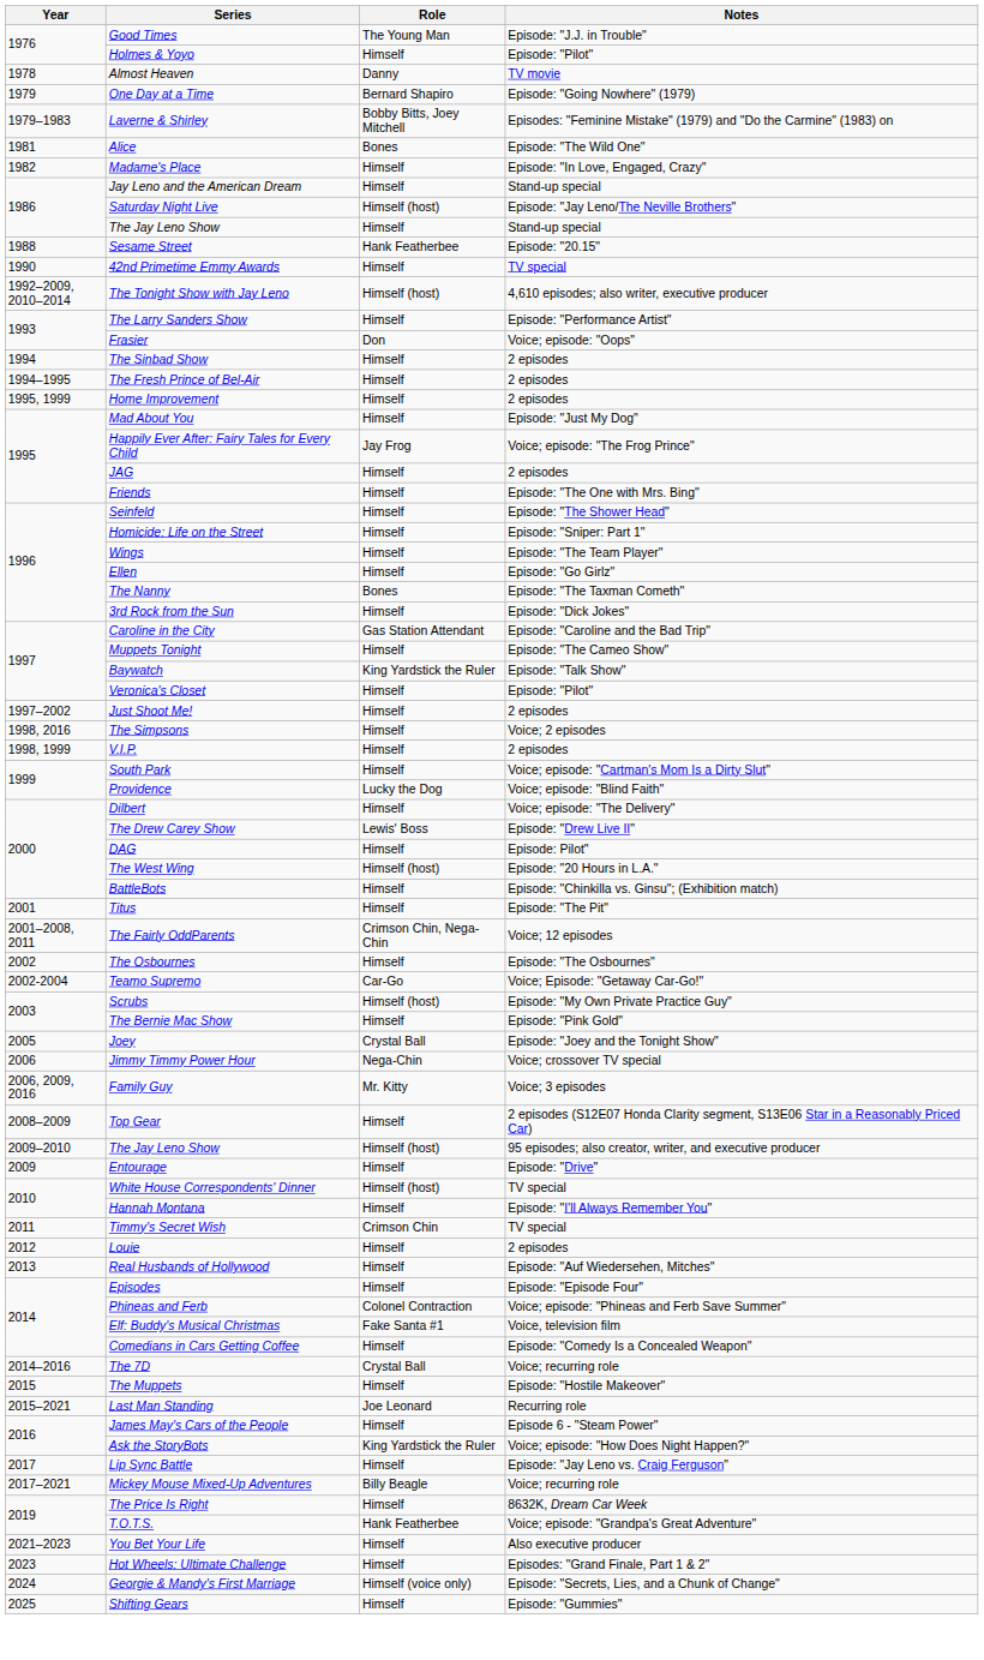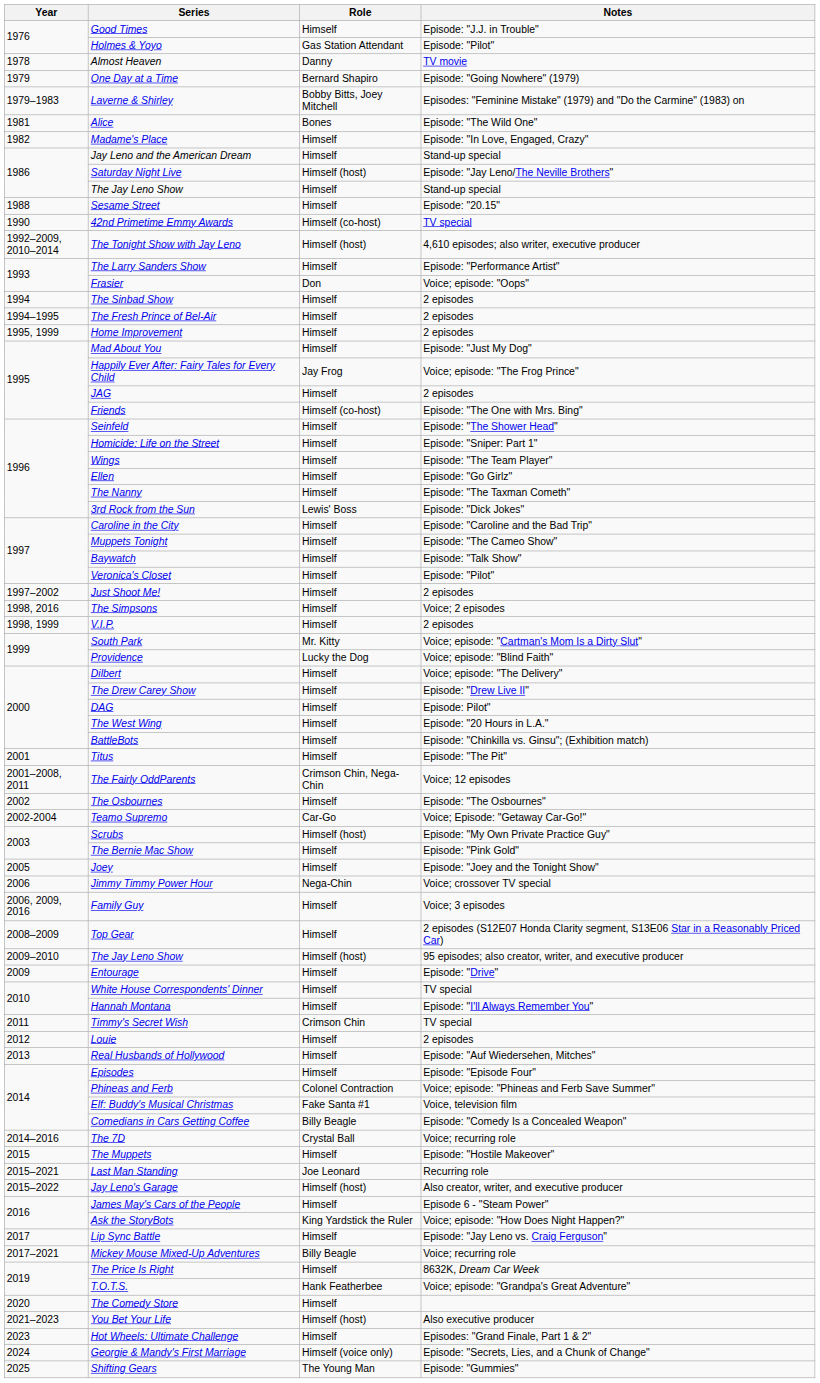 <table class="wikitable sortable">
 <tr>
 <th>Year</th>
 <th>Series</th>
 <th>Role</th>
 <th>Notes</th>
 </tr>
 <tr>
 <td rowspan="2">1976</td>
 <td><em><a href='#'>Good Times</a></em></td>
-<td>The Young Man</td>
+<td>Himself</td>
 <td>Episode: "J.J. in Trouble"</td>
 </tr>
 <tr>
 <td><em><a href='#'>Holmes & Yoyo</a></em></td>
-<td>Himself</td>
+<td>Gas Station Attendant</td>
 <td>Episode: "Pilot"</td>
 </tr>
 <tr>
 <td>1978</td>
 <td><em>Almost Heaven</em></td>
 <td>Danny</td>
 <td><a href='#'>TV movie</a></td>
 </tr>
 <tr>
 <td>1979</td>
 <td><em><a href='#'>One Day at a Time</a></em></td>
 <td>Bernard Shapiro</td>
 <td>Episode: "Going Nowhere" (1979)</td>
 </tr>
 <tr>
 <td>1979–1983</td>
 <td><em><a href='#'>Laverne & Shirley</a></em></td>
 <td>Bobby Bitts, Joey Mitchell</td>
 <td>Episodes: "Feminine Mistake" (1979) and "Do the Carmine" (1983) on</td>
 </tr>
 <tr>
 <td>1981</td>
 <td><em><a href='#'>Alice</a></em></td>
 <td>Bones</td>
 <td>Episode: "The Wild One"</td>
 </tr>
 <tr>
 <td>1982</td>
 <td><em><a href='#'>Madame's Place</a></em></td>
 <td>Himself</td>
 <td>Episode: "In Love, Engaged, Crazy"</td>
 </tr>
 <tr>
 <td rowspan="3">1986</td>
 <td><em>Jay Leno and the American Dream</em></td>
 <td>Himself</td>
 <td>Stand-up special</td>
 </tr>
 <tr>
 <td><em><a href='#'>Saturday Night Live</a></em></td>
 <td>Himself (host)</td>
 <td>Episode: "Jay Leno/<a href='#'>The Neville Brothers</a>"</td>
 </tr>
 <tr>
 <td><em>The Jay Leno Show</em></td>
 <td>Himself</td>
 <td>Stand-up special</td>
 </tr>
 <tr>
 <td>1988</td>
 <td><em><a href='#'>Sesame Street</a></em></td>
-<td>Hank Featherbee</td>
+<td>Himself</td>
 <td>Episode: "20.15"</td>
 </tr>
 <tr>
 <td>1990</td>
 <td><em><a href='#'>42nd Primetime Emmy Awards</a></em></td>
-<td>Himself</td>
+<td>Himself (co-host)</td>
 <td><a href='#'>TV special</a></td>
 </tr>
 <tr>
 <td>1992–2009,<br>2010–2014</td>
 <td><em><a href='#'>The Tonight Show with Jay Leno</a></em></td>
 <td>Himself (host)</td>
 <td>4,610 episodes; also writer, executive producer</td>
 </tr>
 <tr>
 <td rowspan="2">1993</td>
 <td><em><a href='#'>The Larry Sanders Show</a></em></td>
 <td>Himself</td>
 <td>Episode: "Performance Artist"</td>
 </tr>
 <tr>
 <td><em><a href='#'>Frasier</a></em></td>
 <td>Don</td>
 <td>Voice; episode: "Oops"</td>
 </tr>
 <tr>
 <td>1994</td>
 <td><em><a href='#'>The Sinbad Show</a></em></td>
 <td>Himself</td>
 <td>2 episodes</td>
 </tr>
 <tr>
 <td>1994–1995</td>
 <td><em><a href='#'>The Fresh Prince of Bel-Air</a></em></td>
 <td>Himself</td>
 <td>2 episodes</td>
 </tr>
 <tr>
 <td>1995, 1999</td>
 <td><em><a href='#'>Home Improvement</a></em></td>
 <td>Himself</td>
 <td>2 episodes</td>
 </tr>
 <tr>
 <td rowspan="4">1995</td>
 <td><em><a href='#'>Mad About You</a></em></td>
 <td>Himself</td>
 <td>Episode: "Just My Dog"</td>
 </tr>
 <tr>
 <td><em><a href='#'>Happily Ever After: Fairy Tales for Every Child</a></em></td>
 <td>Jay Frog</td>
 <td>Voice; episode: "The Frog Prince"</td>
 </tr>
 <tr>
 <td><em><a href='#'>JAG</a></em></td>
 <td>Himself</td>
 <td>2 episodes</td>
 </tr>
 <tr>
 <td><em><a href='#'>Friends</a></em></td>
-<td>Himself</td>
+<td>Himself (co-host)</td>
 <td>Episode: "The One with Mrs. Bing"</td>
 </tr>
 <tr>
 <td rowspan="6">1996</td>
 <td><em><a href='#'>Seinfeld</a></em></td>
 <td>Himself</td>
 <td>Episode: "<a href='#'>The Shower Head</a>"</td>
 </tr>
 <tr>
 <td><em><a href='#'>Homicide: Life on the Street</a></em></td>
 <td>Himself</td>
 <td>Episode: "Sniper: Part 1"</td>
 </tr>
 <tr>
 <td><em><a href='#'>Wings</a></em></td>
 <td>Himself</td>
 <td>Episode: "The Team Player"</td>
 </tr>
 <tr>
 <td><em><a href='#'>Ellen</a></em></td>
 <td>Himself</td>
 <td>Episode: "Go Girlz"</td>
 </tr>
 <tr>
 <td><em><a href='#'>The Nanny</a></em></td>
-<td>Bones</td>
+<td>Himself</td>
 <td>Episode: "The Taxman Cometh"</td>
 </tr>
 <tr>
 <td><em><a href='#'>3rd Rock from the Sun</a></em></td>
-<td>Himself</td>
+<td>Lewis' Boss</td>
 <td>Episode: "Dick Jokes"</td>
 </tr>
 <tr>
 <td rowspan="4">1997</td>
 <td><em><a href='#'>Caroline in the City</a></em></td>
-<td>Gas Station Attendant</td>
+<td>Himself</td>
 <td>Episode: "Caroline and the Bad Trip"</td>
 </tr>
 <tr>
 <td><em><a href='#'>Muppets Tonight</a></em></td>
 <td>Himself</td>
 <td>Episode: "The Cameo Show"</td>
 </tr>
 <tr>
 <td><em><a href='#'>Baywatch</a></em></td>
-<td>King Yardstick the Ruler</td>
+<td>Himself</td>
 <td>Episode: "Talk Show"</td>
 </tr>
 <tr>
 <td><em><a href='#'>Veronica's Closet</a></em></td>
 <td>Himself</td>
 <td>Episode: "Pilot"</td>
 </tr>
 <tr>
 <td>1997–2002</td>
 <td><em><a href='#'>Just Shoot Me!</a></em></td>
 <td>Himself</td>
 <td>2 episodes</td>
 </tr>
 <tr>
 <td>1998, 2016</td>
 <td><em><a href='#'>The Simpsons</a></em></td>
 <td>Himself</td>
 <td>Voice; 2 episodes</td>
 </tr>
 <tr>
 <td>1998, 1999</td>
 <td><em><a href='#'>V.I.P.</a></em></td>
 <td>Himself</td>
 <td>2 episodes</td>
 </tr>
 <tr>
 <td rowspan="2">1999</td>
 <td><em><a href='#'>South Park</a></em></td>
-<td>Himself</td>
+<td>Mr. Kitty</td>
 <td>Voice; episode: "<a href='#'>Cartman's Mom Is a Dirty Slut</a>"</td>
 </tr>
 <tr>
 <td><em><a href='#'>Providence</a></em></td>
 <td>Lucky the Dog</td>
 <td>Voice; episode: "Blind Faith"</td>
 </tr>
 <tr>
 <td rowspan="5">2000</td>
 <td><em><a href='#'>Dilbert</a></em></td>
 <td>Himself</td>
 <td>Voice; episode: "The Delivery"</td>
 </tr>
 <tr>
 <td><em><a href='#'>The Drew Carey Show</a></em></td>
-<td>Lewis' Boss</td>
+<td>Himself</td>
 <td>Episode: "<a href='#'>Drew Live II</a>"</td>
 </tr>
 <tr>
 <td><em><a href='#'>DAG</a></em></td>
 <td>Himself</td>
 <td>Episode: Pilot"</td>
 </tr>
 <tr>
 <td><em><a href='#'>The West Wing</a></em></td>
-<td>Himself (host)</td>
+<td>Himself</td>
 <td>Episode: "20 Hours in L.A."</td>
 </tr>
 <tr>
 <td><em><a href='#'>BattleBots</a></em></td>
 <td>Himself</td>
 <td>Episode: "Chinkilla vs. Ginsu"; (Exhibition match)</td>
 </tr>
 <tr>
 <td>2001</td>
 <td><em><a href='#'>Titus</a></em></td>
 <td>Himself</td>
 <td>Episode: "The Pit"</td>
 </tr>
 <tr>
 <td>2001–2008, 2011</td>
 <td><em><a href='#'>The Fairly OddParents</a></em></td>
 <td>Crimson Chin, Nega-Chin</td>
 <td>Voice; 12 episodes</td>
 </tr>
 <tr>
 <td>2002</td>
 <td><em><a href='#'>The Osbournes</a></em></td>
 <td>Himself</td>
 <td>Episode: "The Osbournes"</td>
 </tr>
 <tr>
 <td>2002-2004</td>
 <td><em><a href='#'>Teamo Supremo</a></em></td>
 <td>Car-Go</td>
 <td>Voice; Episode: "Getaway Car-Go!"</td>
 </tr>
 <tr>
 <td rowspan="2">2003</td>
 <td><em><a href='#'>Scrubs</a></em></td>
 <td>Himself (host)</td>
 <td>Episode: "My Own Private Practice Guy"</td>
 </tr>
 <tr>
 <td><em><a href='#'>The Bernie Mac Show</a></em></td>
 <td>Himself</td>
 <td>Episode: "Pink Gold"</td>
 </tr>
 <tr>
 <td>2005</td>
 <td><em><a href='#'>Joey</a></em></td>
-<td>Crystal Ball</td>
+<td>Himself</td>
 <td>Episode: "Joey and the Tonight Show"</td>
 </tr>
 <tr>
 <td>2006</td>
 <td><em><a href='#'>Jimmy Timmy Power Hour</a></em></td>
 <td>Nega-Chin</td>
 <td>Voice; crossover TV special</td>
 </tr>
 <tr>
 <td>2006, 2009, 2016</td>
 <td><em><a href='#'>Family Guy</a></em></td>
-<td>Mr. Kitty</td>
+<td>Himself</td>
 <td>Voice; 3 episodes</td>
 </tr>
 <tr>
 <td>2008–2009</td>
 <td><em><a href='#'>Top Gear</a></em></td>
 <td>Himself</td>
 <td>2 episodes (S12E07 Honda Clarity segment, S13E06 <a href='#'>Star in a Reasonably Priced Car</a>)</td>
 </tr>
 <tr>
 <td>2009–2010</td>
 <td><em><a href='#'>The Jay Leno Show</a></em></td>
 <td>Himself (host)</td>
 <td>95 episodes; also creator, writer, and executive producer</td>
 </tr>
 <tr>
 <td>2009</td>
 <td><em><a href='#'>Entourage</a></em></td>
 <td>Himself</td>
 <td>Episode: "<a href='#'>Drive</a>"</td>
 </tr>
 <tr>
 <td rowspan="2">2010</td>
 <td><em><a href='#'>White House Correspondents' Dinner</a></em></td>
-<td>Himself (host)</td>
+<td>Himself</td>
 <td>TV special</td>
 </tr>
 <tr>
 <td><em><a href='#'>Hannah Montana</a></em></td>
 <td>Himself</td>
 <td>Episode: "<a href='#'>I'll Always Remember You</a>"</td>
 </tr>
 <tr>
 <td>2011</td>
 <td><em><a href='#'>Timmy's Secret Wish</a></em></td>
 <td>Crimson Chin</td>
 <td>TV special</td>
 </tr>
 <tr>
 <td>2012</td>
 <td><em><a href='#'>Louie</a></em></td>
 <td>Himself</td>
 <td>2 episodes</td>
 </tr>
 <tr>
 <td>2013</td>
 <td><em><a href='#'>Real Husbands of Hollywood</a></em></td>
 <td>Himself</td>
 <td>Episode: "Auf Wiedersehen, Mitches"</td>
 </tr>
 <tr>
 <td rowspan="4">2014</td>
 <td><em><a href='#'>Episodes</a></em></td>
 <td>Himself</td>
 <td>Episode: "Episode Four"</td>
 </tr>
 <tr>
 <td><em><a href='#'>Phineas and Ferb</a></em></td>
 <td>Colonel Contraction</td>
 <td>Voice; episode: "Phineas and Ferb Save Summer"</td>
 </tr>
 <tr>
 <td><em><a href='#'>Elf: Buddy's Musical Christmas</a></em></td>
 <td>Fake Santa #1</td>
 <td>Voice, television film</td>
 </tr>
 <tr>
 <td><em><a href='#'>Comedians in Cars Getting Coffee</a></em></td>
-<td>Himself</td>
+<td>Billy Beagle</td>
 <td>Episode: "Comedy Is a Concealed Weapon"</td>
 </tr>
 <tr>
 <td>2014–2016</td>
 <td><em><a href='#'>The 7D</a></em></td>
 <td>Crystal Ball</td>
 <td>Voice; recurring role</td>
 </tr>
 <tr>
 <td>2015</td>
 <td><em><a href='#'>The Muppets</a></em></td>
 <td>Himself</td>
 <td>Episode: "Hostile Makeover"</td>
 </tr>
 <tr>
 <td>2015–2021</td>
 <td><em><a href='#'>Last Man Standing</a></em></td>
 <td>Joe Leonard</td>
 <td>Recurring role</td>
+</tr>
+<tr>
+<td>2015–2022</td>
+<td><em><a href='#'>Jay Leno's Garage</a></em></td>
+<td>Himself (host)</td>
+<td>Also creator, writer, and executive producer</td>
 </tr>
 <tr>
 <td rowspan="2">2016</td>
 <td><em><a href='#'>James May's Cars of the People</a></em></td>
 <td>Himself</td>
 <td>Episode 6 - "Steam Power"</td>
 </tr>
 <tr>
 <td><em><a href='#'>Ask the StoryBots</a></em></td>
 <td>King Yardstick the Ruler</td>
 <td>Voice; episode: "How Does Night Happen?"</td>
 </tr>
 <tr>
 <td>2017</td>
 <td><em><a href='#'>Lip Sync Battle</a></em></td>
 <td>Himself</td>
 <td>Episode: "Jay Leno vs. <a href='#'>Craig Ferguson</a>"</td>
 </tr>
 <tr>
 <td>2017–2021</td>
 <td><em><a href='#'>Mickey Mouse Mixed-Up Adventures</a></em></td>
 <td>Billy Beagle</td>
 <td>Voice; recurring role</td>
 </tr>
 <tr>
 <td rowspan="2">2019</td>
 <td><em><a href='#'>The Price Is Right</a></em></td>
 <td>Himself</td>
 <td>8632K, <em>Dream Car Week</em></td>
 </tr>
 <tr>
 <td><em><a href='#'>T.O.T.S.</a></em></td>
 <td>Hank Featherbee</td>
 <td>Voice; episode: "Grandpa's Great Adventure"</td>
 </tr>
 <tr>
+<td>2020</td>
+<td><em><a href='#'>The Comedy Store</a></em></td>
+<td>Himself</td>
+<td></td>
+</tr>
+<tr>
 <td>2021–2023</td>
 <td><em><a href='#'>You Bet Your Life</a></em></td>
-<td>Himself</td>
+<td>Himself (host)</td>
 <td>Also executive producer</td>
 </tr>
 <tr>
 <td>2023</td>
 <td><em><a href='#'>Hot Wheels: Ultimate Challenge</a></em></td>
 <td>Himself</td>
 <td>Episodes: "Grand Finale, Part 1 & 2"</td>
 </tr>
 <tr>
 <td>2024</td>
 <td><em><a href='#'>Georgie & Mandy's First Marriage</a></em></td>
 <td>Himself (voice only)</td>
 <td>Episode: "Secrets, Lies, and a Chunk of Change"</td>
 </tr>
 <tr>
 <td>2025</td>
 <td><em><a href='#'>Shifting Gears</a></em></td>
-<td>Himself</td>
+<td>The Young Man</td>
 <td>Episode: "Gummies"</td>
 </tr>
 </table>
